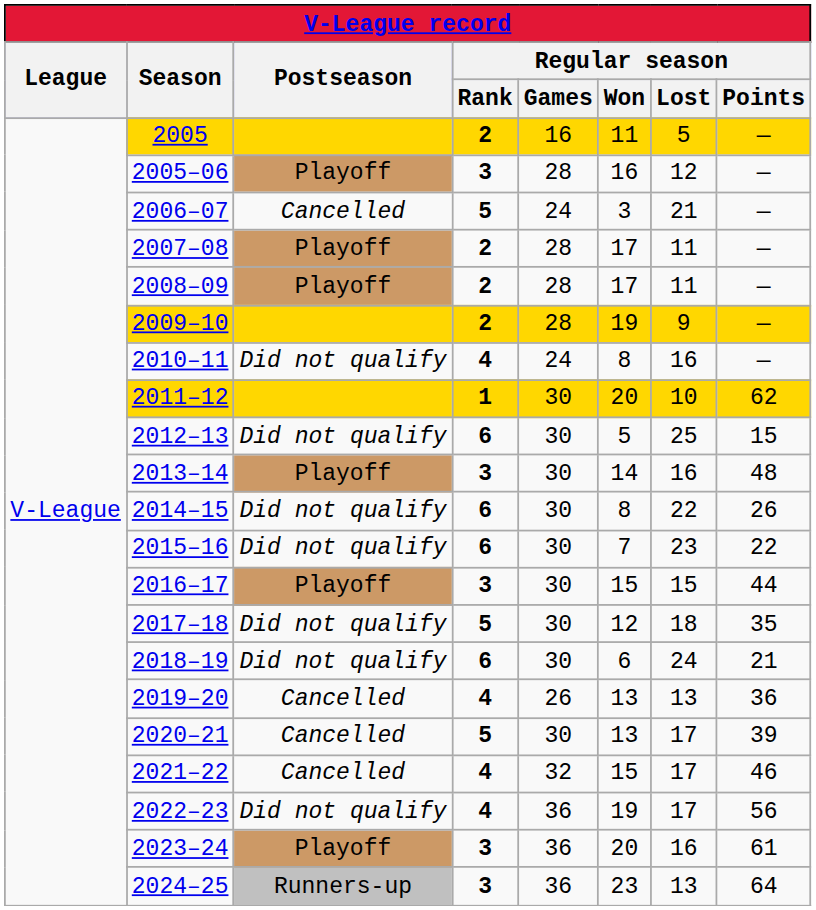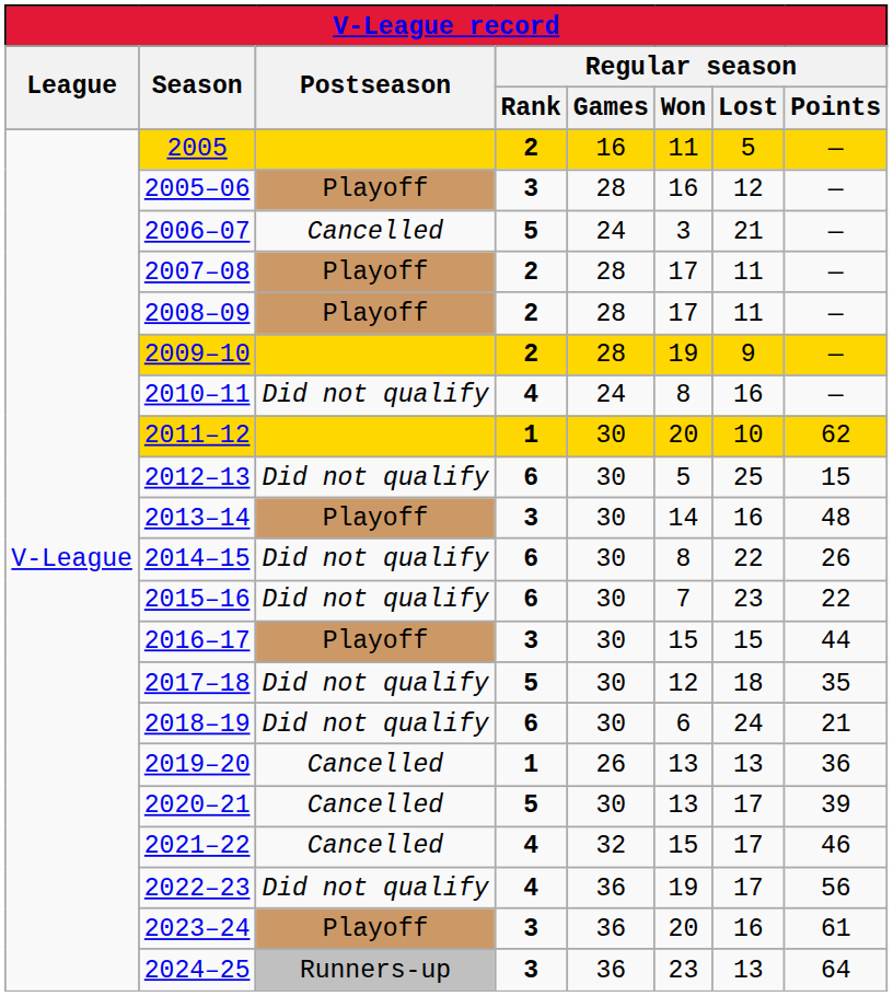 <table class="wikitable">
 <tr>
 <th colspan="8" style="background:#E31736; border:1px solid black"><a href='#'><span>V-League record</span></a></th>
 </tr>
 <tr>
 </tr>
 <tr bgcolor=#7070ff>
 <th rowspan="2">League</th>
 <th rowspan="2">Season</th>
 <th rowspan="2">Postseason</th>
 <th colspan="5">Regular season</th>
 </tr>
 <tr>
 <th>Rank</th>
 <th>Games</th>
 <th>Won</th>
 <th>Lost</th>
 <th>Points</th>
 </tr>
 <tr>
 <td rowspan=21><a href='#'>V-League</a></td>
 <td align=center style="background:gold;"><a href='#'>2005</a></td>
 <td align=center style="background:gold;"></td>
 <td align=center style="background:gold;"><strong>2</strong></td>
 <td align=center style="background:gold;">16</td>
 <td align=center style="background:gold;">11</td>
 <td align=center style="background:gold;">5</td>
 <td align=center style="background:gold;">—</td>
 </tr>
 <tr>
 <td><a href='#'>2005–06</a></td>
 <td align=center  bgcolor="#cc9966">Playoff</td>
 <td align=center><strong>3</strong></td>
 <td align=center>28</td>
 <td align=center>16</td>
 <td align=center>12</td>
 <td align=center>—</td>
 </tr>
 <tr>
 <td><a href='#'>2006–07</a></td>
 <td align=center><em>Cancelled</em></td>
 <td align=center><strong>5</strong></td>
 <td align=center>24</td>
 <td align=center>3</td>
 <td align=center>21</td>
 <td align=center>—</td>
 </tr>
 <tr>
 <td><a href='#'>2007–08</a></td>
 <td align=center  bgcolor="#cc9966">Playoff</td>
 <td align=center><strong>2</strong></td>
 <td align=center>28</td>
 <td align=center>17</td>
 <td align=center>11</td>
 <td align=center>—</td>
 </tr>
 <tr>
 <td><a href='#'>2008–09</a></td>
 <td align=center  bgcolor="#cc9966">Playoff</td>
 <td align=center><strong>2</strong></td>
 <td align=center>28</td>
 <td align=center>17</td>
 <td align=center>11</td>
 <td align=center>—</td>
 </tr>
 <tr style="background:gold;">
 <td><a href='#'>2009–10</a></td>
 <td align=center></td>
 <td align=center><strong>2</strong></td>
 <td align=center>28</td>
 <td align=center>19</td>
 <td align=center>9</td>
 <td align=center>—</td>
 </tr>
 <tr>
 <td><a href='#'>2010–11</a></td>
 <td align=center><em>Did not qualify</em></td>
 <td align=center><strong>4</strong></td>
 <td align=center>24</td>
 <td align=center>8</td>
 <td align=center>16</td>
 <td align=center>—</td>
 </tr>
 <tr style="background:gold;">
 <td><a href='#'>2011–12</a></td>
 <td align=center></td>
 <td align=center><strong>1</strong></td>
 <td align=center>30</td>
 <td align=center>20</td>
 <td align=center>10</td>
 <td align=center>62</td>
 </tr>
 <tr>
 <td><a href='#'>2012–13</a></td>
 <td align=center><em>Did not qualify</em></td>
 <td align=center><strong>6</strong></td>
 <td align=center>30</td>
 <td align=center>5</td>
 <td align=center>25</td>
 <td align=center>15</td>
 </tr>
 <tr>
 <td><a href='#'>2013–14</a></td>
 <td align=center  bgcolor="#cc9966">Playoff</td>
 <td align=center><strong>3</strong></td>
 <td align=center>30</td>
 <td align=center>14</td>
 <td align=center>16</td>
 <td align=center>48</td>
 </tr>
 <tr>
 <td><a href='#'>2014–15</a></td>
 <td align=center><em>Did not qualify</em></td>
 <td align=center><strong>6</strong></td>
 <td align=center>30</td>
 <td align=center>8</td>
 <td align=center>22</td>
 <td align=center>26</td>
 </tr>
 <tr>
 <td><a href='#'>2015–16</a></td>
 <td align=center><em>Did not qualify</em></td>
 <td align=center><strong>6</strong></td>
 <td align=center>30</td>
 <td align=center>7</td>
 <td align=center>23</td>
 <td align=center>22</td>
 </tr>
 <tr>
 <td><a href='#'>2016–17</a></td>
 <td align=center  bgcolor="#cc9966">Playoff</td>
 <td align=center><strong>3</strong></td>
 <td align=center>30</td>
 <td align=center>15</td>
 <td align=center>15</td>
 <td align=center>44</td>
 </tr>
 <tr>
 <td><a href='#'>2017–18</a></td>
 <td align=center><em>Did not qualify</em></td>
 <td align=center><strong>5</strong></td>
 <td align=center>30</td>
 <td align=center>12</td>
 <td align=center>18</td>
 <td align=center>35</td>
 </tr>
 <tr>
 <td><a href='#'>2018–19</a></td>
 <td align=center><em>Did not qualify</em></td>
 <td align=center><strong>6</strong></td>
 <td align=center>30</td>
 <td align=center>6</td>
 <td align=center>24</td>
 <td align=center>21</td>
 </tr>
 <tr>
 <td><a href='#'>2019–20</a></td>
 <td align=center><em>Cancelled</em></td>
-<td align=center><strong>4</strong></td>
+<td align=center><strong>1</strong></td>
 <td align=center>26</td>
 <td align=center>13</td>
 <td align=center>13</td>
 <td align=center>36</td>
 </tr>
 <tr>
 <td><a href='#'>2020–21</a></td>
 <td align=center><em>Cancelled</em></td>
 <td align=center><strong>5</strong></td>
 <td align=center>30</td>
 <td align=center>13</td>
 <td align=center>17</td>
 <td align=center>39</td>
 </tr>
 <tr>
 <td><a href='#'>2021–22</a></td>
 <td align=center><em>Cancelled</em></td>
 <td align=center><strong>4</strong></td>
 <td align=center>32</td>
 <td align=center>15</td>
 <td align=center>17</td>
 <td align=center>46</td>
 </tr>
 <tr>
 <td><a href='#'>2022–23</a></td>
 <td align=center><em>Did not qualify</em></td>
 <td align=center><strong>4</strong></td>
 <td align=center>36</td>
 <td align=center>19</td>
 <td align=center>17</td>
 <td align=center>56</td>
 </tr>
 <tr>
 <td><a href='#'>2023–24</a></td>
 <td align=center bgcolor="#cc9966">Playoff</td>
 <td align=center><strong>3</strong></td>
 <td align=center>36</td>
 <td align=center>20</td>
 <td align=center>16</td>
 <td align=center>61</td>
 </tr>
 <tr>
 <td><a href='#'>2024–25</a></td>
 <td align=center  bgcolor="silver">Runners-up</td>
 <td align=center><strong>3</strong></td>
 <td align=center>36</td>
 <td align=center>23</td>
 <td align=center>13</td>
 <td align=center>64</td>
 </tr>
 <tr>
 </tr>
 </table>
